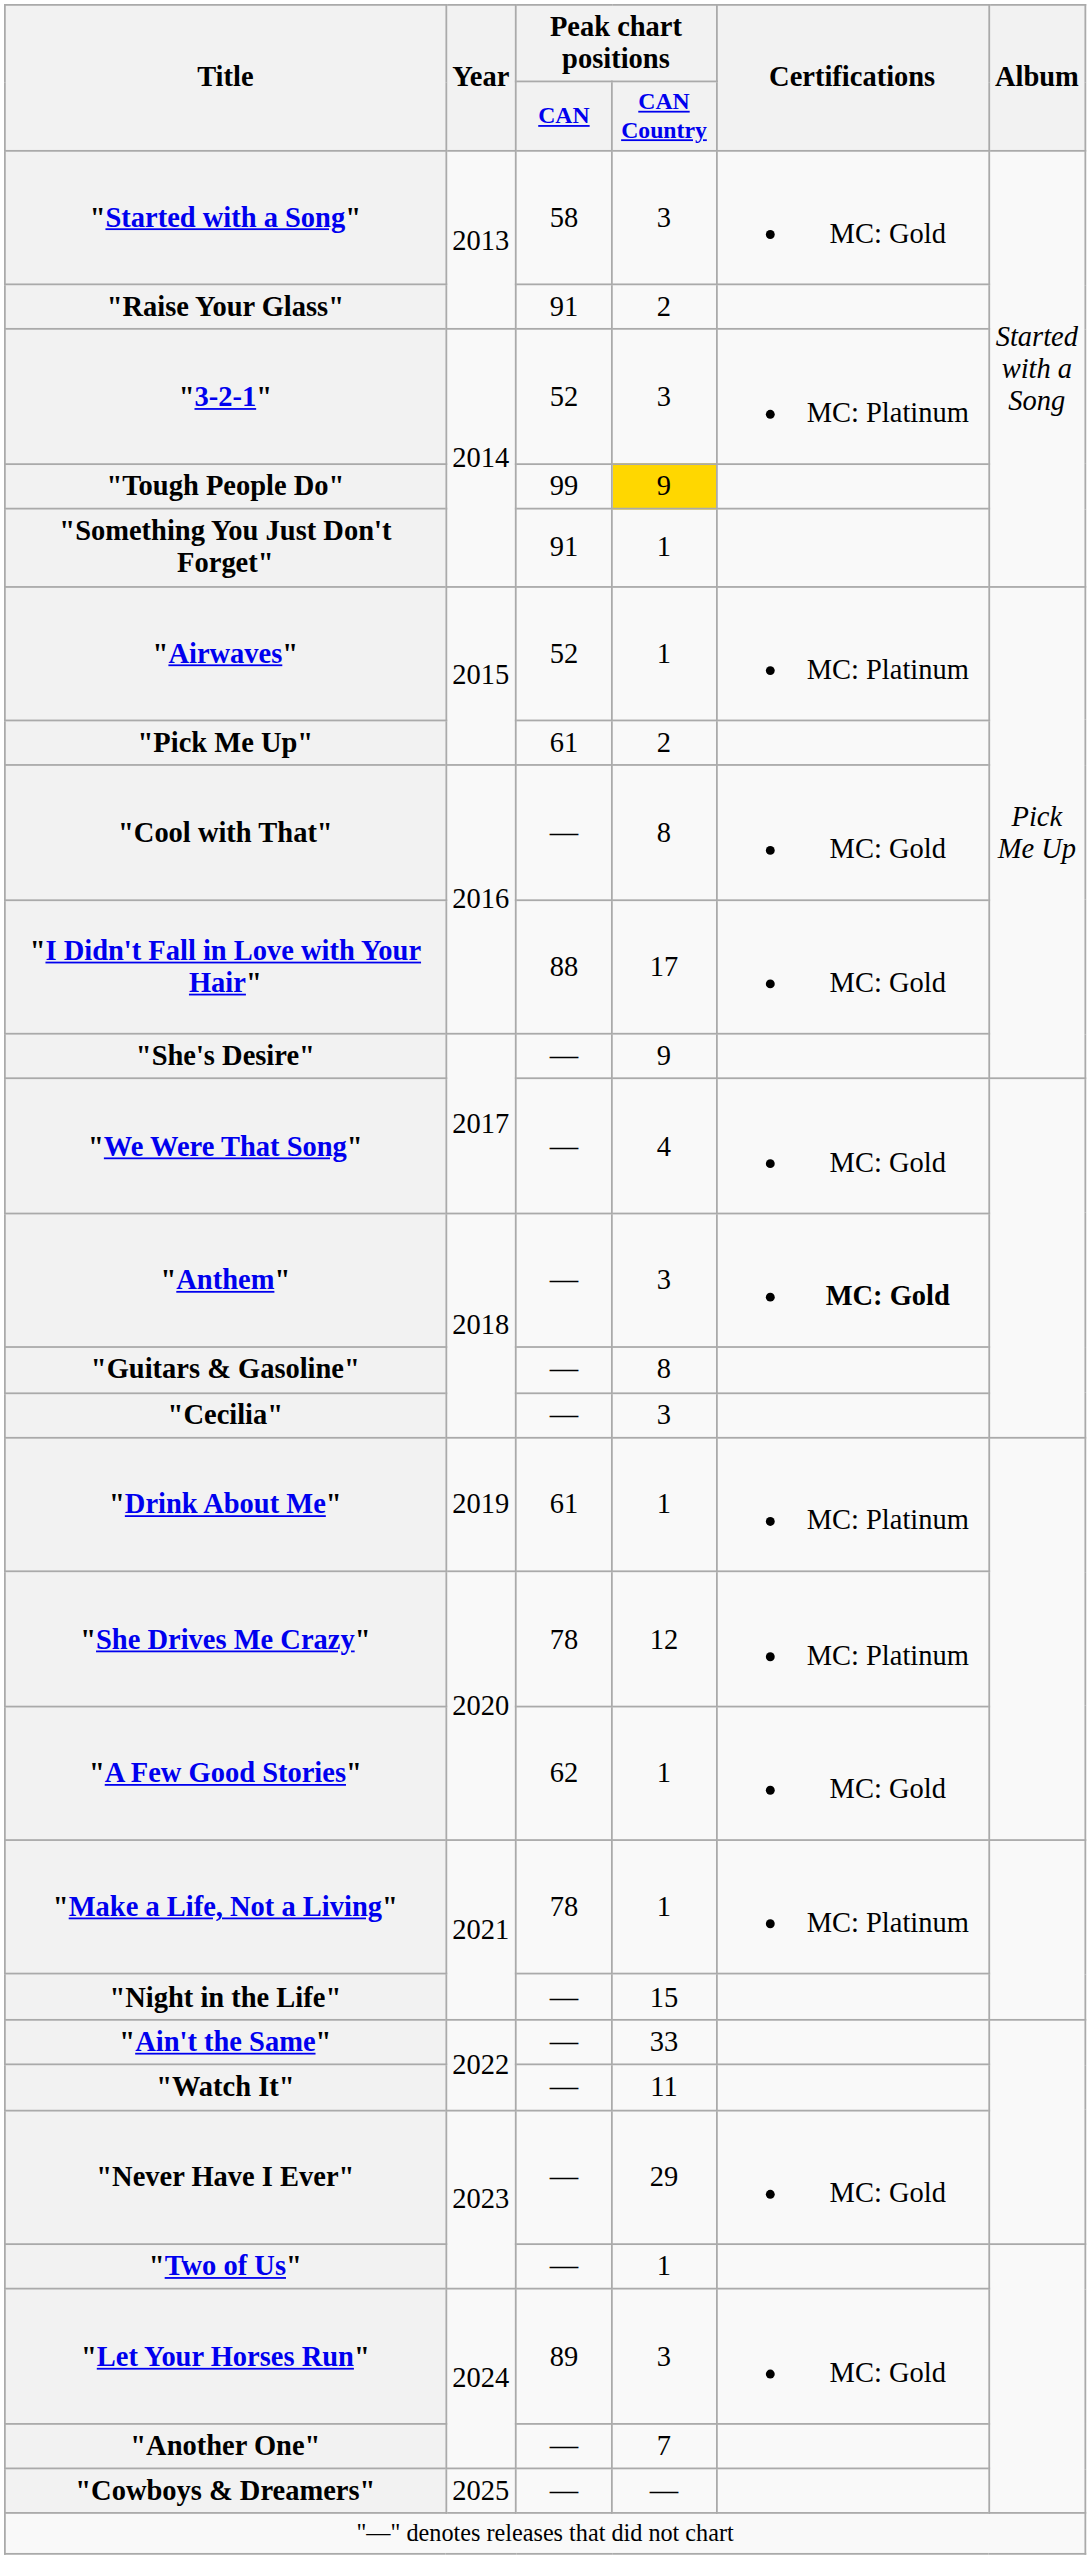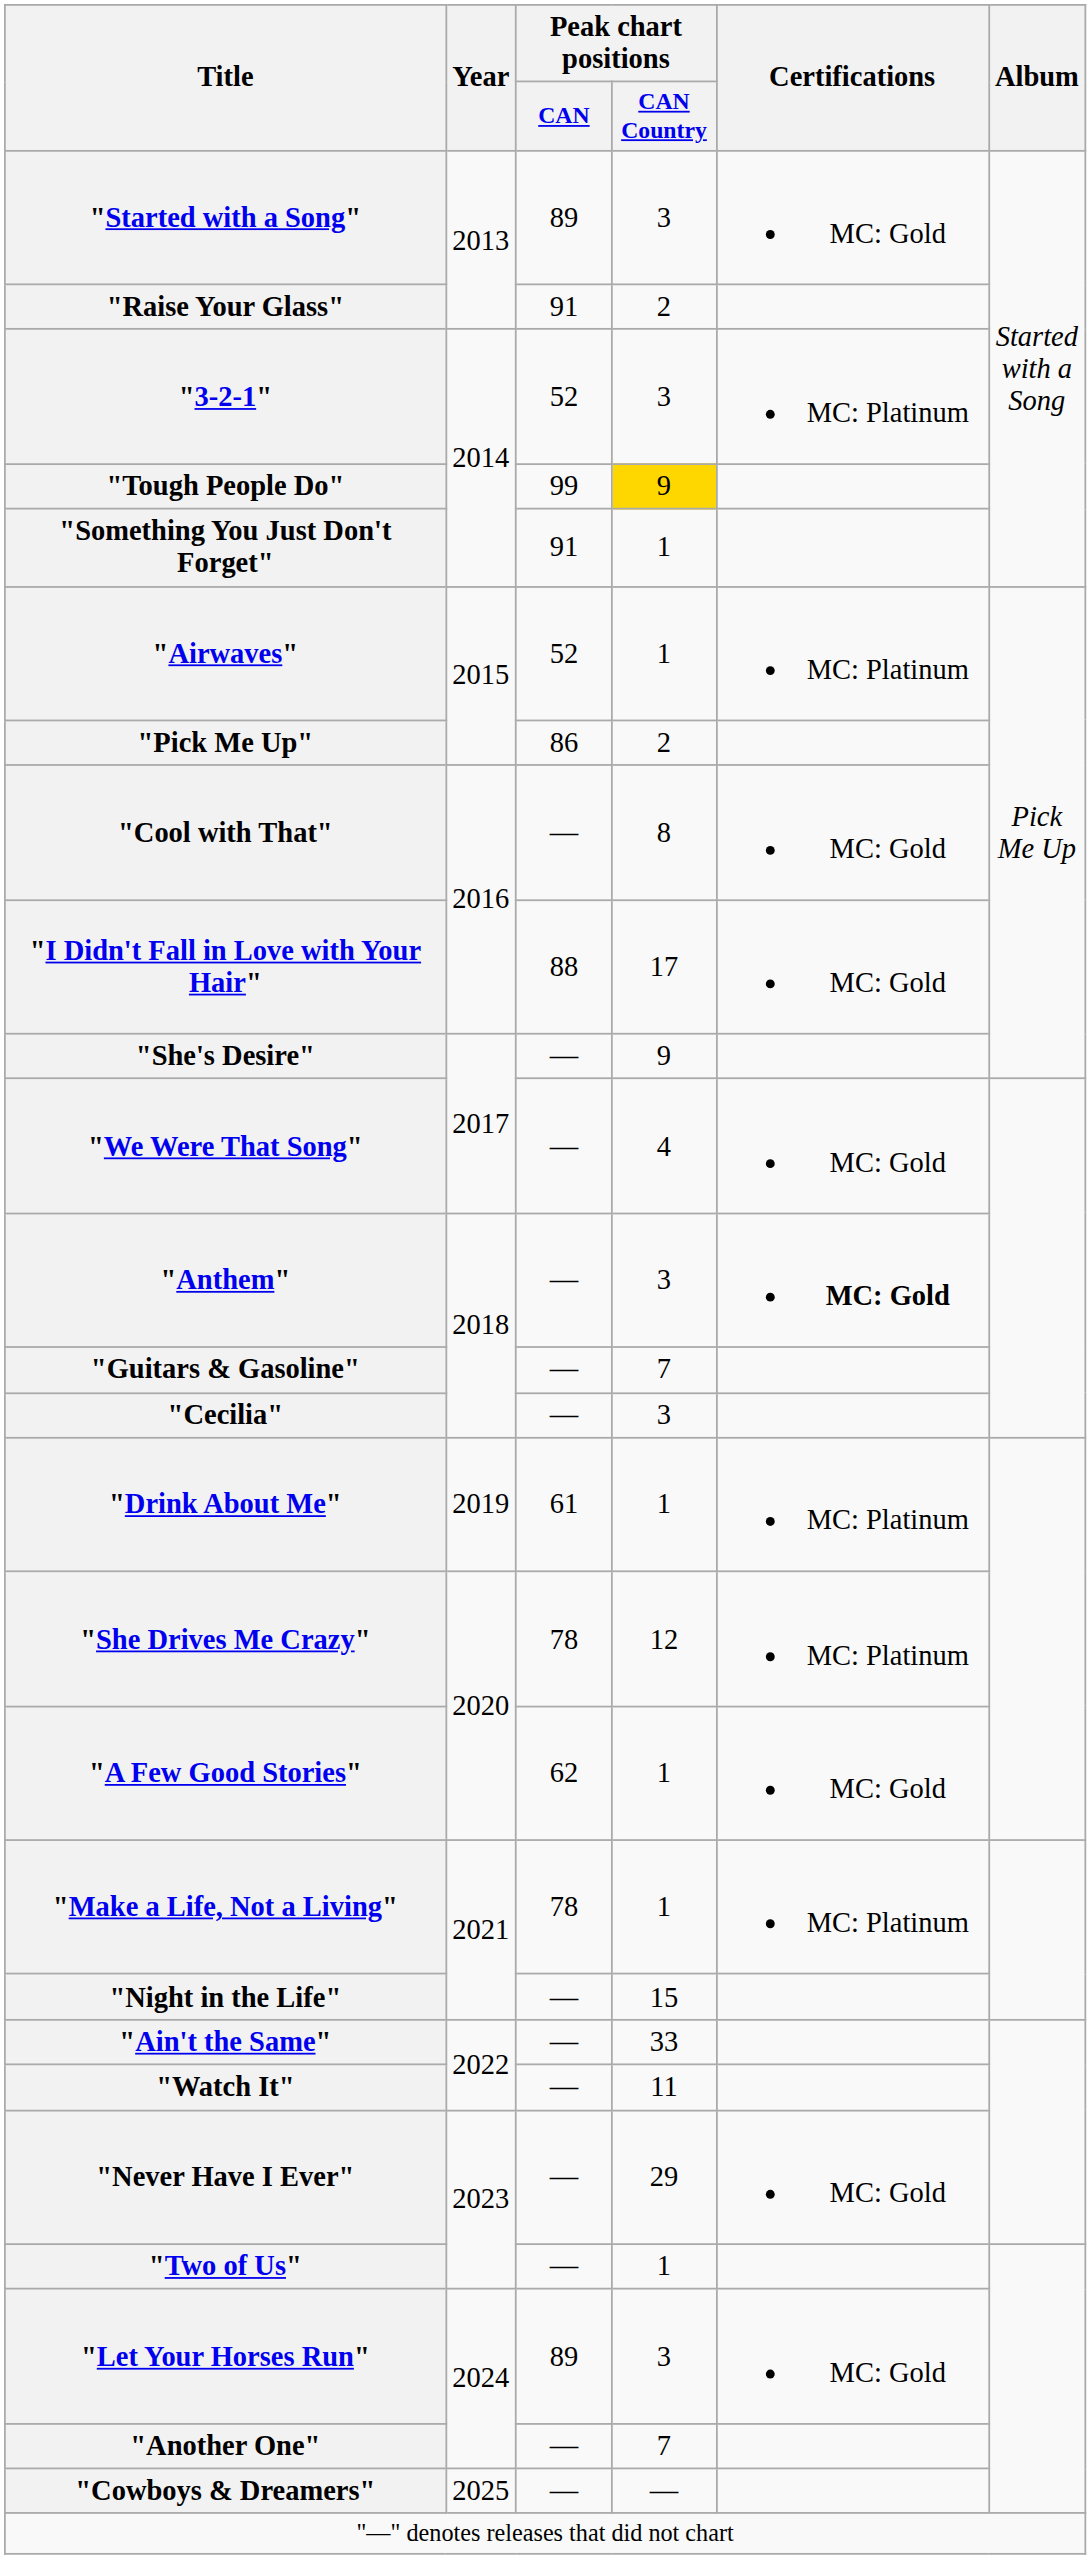 <table class="wikitable plainrowheaders" style="text-align:center;">
 <tr>
 <th scope="col" rowspan="2" style="width: 18em;">Title</th>
 <th scope="col" rowspan="2">Year</th>
 <th scope="col" colspan="2">Peak chart<br>positions</th>
 <th scope="col" rowspan="2" style="width: 10em;">Certifications</th>
 <th scope="col" rowspan="2">Album</th>
 </tr>
 <tr style="font-size:smaller;">
 <th scope="col" style="width:4em;"><a href='#'>CAN</a><br></th>
 <th scope="col" style="width:4em;"><a href='#'>CAN Country</a><br></th>
 </tr>
 <tr>
 <th scope="row">"<a href='#'>Started with a Song</a>"</th>
 <td rowspan="2">2013</td>
-<td>58</td>
+<td>89</td>
 <td>3</td>
 <td><br><ul><li>MC: Gold</li></ul></td>
 <td rowspan="5"><em>Started with a Song</em></td>
 </tr>
 <tr>
 <th scope="row">"Raise Your Glass"</th>
 <td>91</td>
 <td>2</td>
 <td></td>
 </tr>
 <tr>
 <th scope="row">"<a href='#'>3-2-1</a>"</th>
 <td rowspan="3">2014</td>
 <td>52</td>
 <td>3</td>
 <td><br><ul><li>MC: Platinum</li></ul></td>
 </tr>
 <tr>
 <th scope="row">"Tough People Do"</th>
 <td>99</td>
 <td style="background: gold;">9</td>
 <td></td>
 </tr>
 <tr>
 <th scope="row">"Something You Just Don't Forget"</th>
 <td>91</td>
 <td>1</td>
 <td></td>
 </tr>
 <tr>
 <th scope="row">"<a href='#'>Airwaves</a>"</th>
 <td rowspan="2">2015</td>
 <td>52</td>
 <td>1</td>
 <td><br><ul><li>MC: Platinum</li></ul></td>
 <td rowspan="5"><em>Pick Me Up</em></td>
 </tr>
 <tr>
 <th scope="row">"Pick Me Up"</th>
-<td>61</td>
+<td>86</td>
 <td>2</td>
 <td></td>
 </tr>
 <tr>
 <th scope="row">"Cool with That"</th>
 <td rowspan="2">2016</td>
 <td>—</td>
 <td>8</td>
 <td><br><ul><li>MC: Gold</li></ul></td>
 </tr>
 <tr>
 <th scope="row">"<a href='#'>I Didn't Fall in Love with Your Hair</a>" <br> </th>
 <td>88</td>
 <td>17</td>
 <td><br><ul><li>MC: Gold</li></ul></td>
 </tr>
 <tr>
 <th scope="row">"She's Desire"</th>
 <td rowspan="2">2017</td>
 <td>—</td>
 <td>9</td>
 <td></td>
 </tr>
 <tr>
 <th scope="row">"<a href='#'>We Were That Song</a>"</th>
 <td>—</td>
 <td>4</td>
 <td><br><ul><li>MC: Gold</li></ul></td>
 <td rowspan="4"></td>
 </tr>
 <tr>
 <th scope="row">"<a href='#'>Anthem</a>"</th>
 <td rowspan="3">2018</td>
 <td>—</td>
 <td>3</td>
 <td><strong><br><ul><li>MC: Gold</li></ul></strong></td>
 </tr>
 <tr>
 <th scope="row">"Guitars & Gasoline"</th>
 <td>—</td>
-<td>8</td>
+<td>7</td>
 <td></td>
 </tr>
 <tr>
 <th scope="row">"Cecilia"</th>
 <td>—</td>
 <td>3</td>
 <td></td>
 </tr>
 <tr>
 <th scope="row">"<a href='#'>Drink About Me</a>"</th>
 <td>2019</td>
 <td>61</td>
 <td>1</td>
 <td><br><ul><li>MC: Platinum</li></ul></td>
 <td rowspan="3"></td>
 </tr>
 <tr>
 <th scope="row">"<a href='#'>She Drives Me Crazy</a>"</th>
 <td rowspan="2">2020</td>
 <td>78</td>
 <td>12</td>
 <td><br><ul><li>MC: Platinum</li></ul></td>
 </tr>
 <tr>
 <th scope="row">"<a href='#'>A Few Good Stories</a>"</th>
 <td>62</td>
 <td>1</td>
 <td><br><ul><li>MC: Gold</li></ul></td>
 </tr>
 <tr>
 <th scope="row">"<a href='#'>Make a Life, Not a Living</a>"</th>
 <td rowspan="2">2021</td>
 <td>78</td>
 <td>1</td>
 <td><br><ul><li>MC: Platinum</li></ul></td>
 <td rowspan="2"></td>
 </tr>
 <tr>
 <th scope="row">"Night in the Life"</th>
 <td>—</td>
 <td>15</td>
 <td></td>
 </tr>
 <tr>
 <th scope="row">"<a href='#'>Ain't the Same</a>"<br></th>
 <td rowspan="2">2022</td>
 <td>—</td>
 <td>33</td>
 <td></td>
 <td rowspan="3"></td>
 </tr>
 <tr>
 <th scope="row">"Watch It"</th>
 <td>—</td>
 <td>11</td>
 <td></td>
 </tr>
 <tr>
 <th scope="row">"Never Have I Ever"</th>
 <td rowspan="2">2023</td>
 <td>—</td>
 <td>29</td>
 <td><br><ul><li>MC: Gold</li></ul></td>
 </tr>
 <tr>
 <th scope="row">"<a href='#'>Two of Us</a>"<br></th>
 <td>—</td>
 <td>1</td>
 <td></td>
 <td rowspan="4"></td>
 </tr>
 <tr>
 <th scope="row">"<a href='#'>Let Your Horses Run</a>"</th>
 <td rowspan="2">2024</td>
 <td>89</td>
 <td>3</td>
 <td><br><ul><li>MC: Gold</li></ul></td>
 </tr>
 <tr>
 <th scope="row">"Another One"</th>
 <td>—</td>
 <td>7</td>
 <td></td>
 </tr>
 <tr>
 <th scope="row">"Cowboys & Dreamers"</th>
 <td>2025</td>
 <td>—</td>
 <td>—</td>
 <td></td>
 </tr>
 <tr>
 <td colspan="7" style="font-size:85%">"—" denotes releases that did not chart</td>
 </tr>
 </table>
